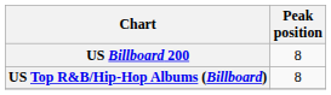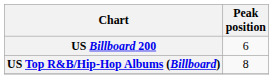 <table class="wikitable plainrowheaders sortable" style="text-align:center;" border="1">
 <tr>
 <th scope="col">Chart</th>
 <th scope="col">Peak<br>position</th>
 </tr>
 <tr>
 <th scope="row">US <a href='#'><em>Billboard</em> 200</a></th>
-<td>8</td>
+<td>6</td>
 </tr>
 <tr>
 <th scope="row">US <a href='#'>Top R&B/Hip-Hop Albums</a> (<em><a href='#'>Billboard</a></em>)</th>
 <td>8</td>
 </tr>
 <tr>
 </tr>
 </table>
